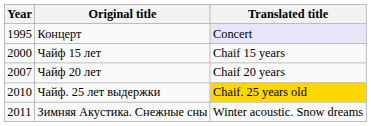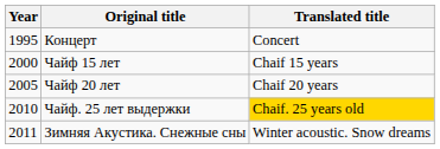 <table class="wikitable">
 <tr>
 <th>Year</th>
 <th>Original title</th>
 <th>Translated title</th>
 </tr>
 <tr>
 <td>1995</td>
 <td>Концерт</td>
-<td style="background: lavender;">Concert</td>
+<td>Concert</td>
 </tr>
 <tr>
 <td>2000</td>
 <td>Чайф 15 лет</td>
 <td>Chaif 15 years</td>
 </tr>
 <tr>
-<td>2007</td>
+<td>2005</td>
 <td>Чайф 20 лет</td>
 <td>Chaif 20 years</td>
 </tr>
 <tr>
 <td>2010</td>
 <td>Чайф. 25 лет выдержки</td>
 <td style="background: gold;">Chaif. 25 years old</td>
 </tr>
 <tr>
 <td>2011</td>
 <td>Зимняя Акустика. Снежные сны</td>
 <td>Winter acoustic. Snow dreams</td>
 </tr>
 </table>
